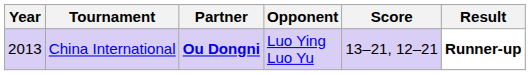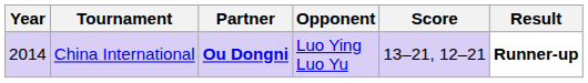 <table class="sortable wikitable" style="font-size: 90%;">
 <tr>
 <th>Year</th>
 <th>Tournament</th>
 <th>Partner</th>
 <th>Opponent</th>
 <th>Score</th>
 <th>Result</th>
 </tr>
 <tr style="background:#D8CEF6">
-<td align="center">2013</td>
+<td align="center">2014</td>
 <td align="left"><a href='#'>China International</a></td>
 <td align="left"><strong> <a href='#'>Ou Dongni</a></strong></td>
 <td align="left"> <a href='#'>Luo Ying</a> <br>  <a href='#'>Luo Yu</a></td>
 <td align="left">13–21, 12–21</td>
 <td style="text-align:left; background:white"> <strong>Runner-up</strong></td>
 </tr>
 </table>
